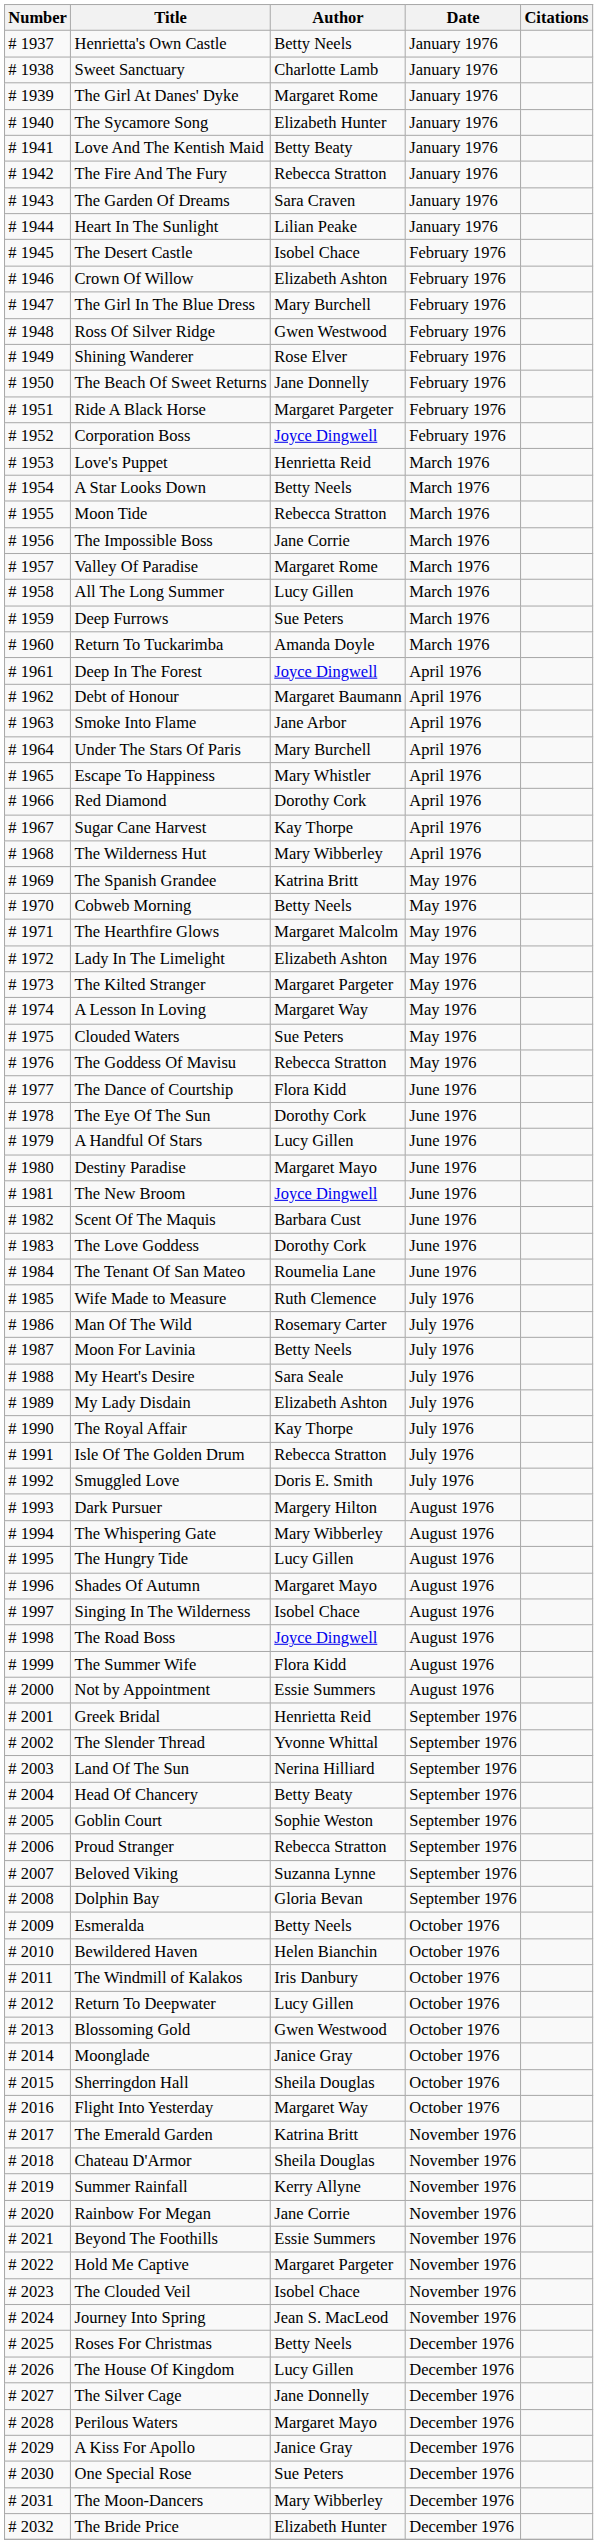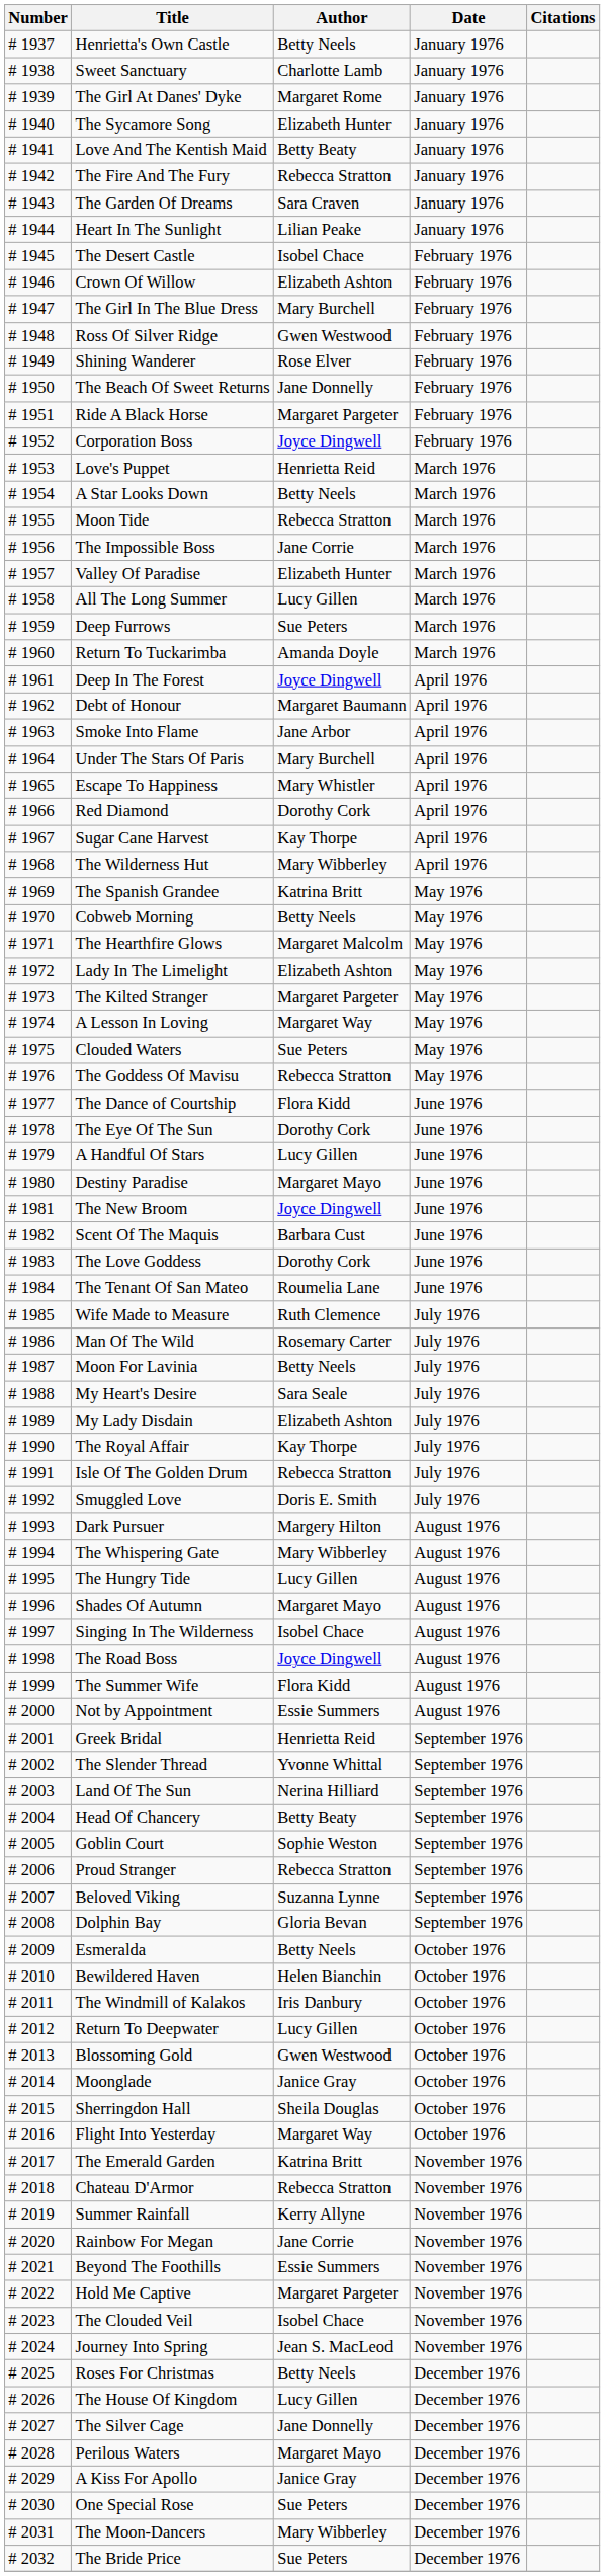 <table class="wikitable">
 <tr>
 <th>Number</th>
 <th>Title</th>
 <th>Author</th>
 <th>Date</th>
 <th>Citations</th>
 </tr>
 <tr>
 <td># 1937</td>
 <td>Henrietta's Own Castle</td>
 <td>Betty Neels</td>
 <td>January 1976</td>
 <td></td>
 </tr>
 <tr>
 <td># 1938</td>
 <td>Sweet Sanctuary</td>
 <td>Charlotte Lamb</td>
 <td>January 1976</td>
 <td></td>
 </tr>
 <tr>
 <td># 1939</td>
 <td>The Girl At Danes' Dyke</td>
 <td>Margaret Rome</td>
 <td>January 1976</td>
 <td></td>
 </tr>
 <tr>
 <td># 1940</td>
 <td>The Sycamore Song</td>
 <td>Elizabeth Hunter</td>
 <td>January 1976</td>
 <td></td>
 </tr>
 <tr>
 <td># 1941</td>
 <td>Love And The Kentish Maid</td>
 <td>Betty Beaty</td>
 <td>January 1976</td>
 <td></td>
 </tr>
 <tr>
 <td># 1942</td>
 <td>The Fire And The Fury</td>
 <td>Rebecca Stratton</td>
 <td>January 1976</td>
 <td></td>
 </tr>
 <tr>
 <td># 1943</td>
 <td>The Garden Of Dreams</td>
 <td>Sara Craven</td>
 <td>January 1976</td>
 <td></td>
 </tr>
 <tr>
 <td># 1944</td>
 <td>Heart In The Sunlight</td>
 <td>Lilian Peake</td>
 <td>January 1976</td>
 <td></td>
 </tr>
 <tr>
 <td># 1945</td>
 <td>The Desert Castle</td>
 <td>Isobel Chace</td>
 <td>February 1976</td>
 <td></td>
 </tr>
 <tr>
 <td># 1946</td>
 <td>Crown Of Willow</td>
 <td>Elizabeth Ashton</td>
 <td>February 1976</td>
 <td></td>
 </tr>
 <tr>
 <td># 1947</td>
 <td>The Girl In The Blue Dress</td>
 <td>Mary Burchell</td>
 <td>February 1976</td>
 <td></td>
 </tr>
 <tr>
 <td># 1948</td>
 <td>Ross Of Silver Ridge</td>
 <td>Gwen Westwood</td>
 <td>February 1976</td>
 <td></td>
 </tr>
 <tr>
 <td># 1949</td>
 <td>Shining Wanderer</td>
 <td>Rose Elver</td>
 <td>February 1976</td>
 <td></td>
 </tr>
 <tr>
 <td># 1950</td>
 <td>The Beach Of Sweet Returns</td>
 <td>Jane Donnelly</td>
 <td>February 1976</td>
 <td></td>
 </tr>
 <tr>
 <td># 1951</td>
 <td>Ride A Black Horse</td>
 <td>Margaret Pargeter</td>
 <td>February 1976</td>
 <td></td>
 </tr>
 <tr>
 <td># 1952</td>
 <td>Corporation Boss</td>
 <td><a href='#'>Joyce Dingwell</a></td>
 <td>February 1976</td>
 <td></td>
 </tr>
 <tr>
 <td># 1953</td>
 <td>Love's Puppet</td>
 <td>Henrietta Reid</td>
 <td>March 1976</td>
 <td></td>
 </tr>
 <tr>
 <td># 1954</td>
 <td>A Star Looks Down</td>
 <td>Betty Neels</td>
 <td>March 1976</td>
 <td></td>
 </tr>
 <tr>
 <td># 1955</td>
 <td>Moon Tide</td>
 <td>Rebecca Stratton</td>
 <td>March 1976</td>
 <td></td>
 </tr>
 <tr>
 <td># 1956</td>
 <td>The Impossible Boss</td>
 <td>Jane Corrie</td>
 <td>March 1976</td>
 <td></td>
 </tr>
 <tr>
 <td># 1957</td>
 <td>Valley Of Paradise</td>
-<td>Margaret Rome</td>
+<td>Elizabeth Hunter</td>
 <td>March 1976</td>
 <td></td>
 </tr>
 <tr>
 <td># 1958</td>
 <td>All The Long Summer</td>
 <td>Lucy Gillen</td>
 <td>March 1976</td>
 <td></td>
 </tr>
 <tr>
 <td># 1959</td>
 <td>Deep Furrows</td>
 <td>Sue Peters</td>
 <td>March 1976</td>
 <td></td>
 </tr>
 <tr>
 <td># 1960</td>
 <td>Return To Tuckarimba</td>
 <td>Amanda Doyle</td>
 <td>March 1976</td>
 <td></td>
 </tr>
 <tr>
 <td># 1961</td>
 <td>Deep In The Forest</td>
 <td><a href='#'>Joyce Dingwell</a></td>
 <td>April 1976</td>
 <td></td>
 </tr>
 <tr>
 <td># 1962</td>
 <td>Debt of Honour</td>
 <td>Margaret Baumann</td>
 <td>April 1976</td>
 <td></td>
 </tr>
 <tr>
 <td># 1963</td>
 <td>Smoke Into Flame</td>
 <td>Jane Arbor</td>
 <td>April 1976</td>
 <td></td>
 </tr>
 <tr>
 <td># 1964</td>
 <td>Under The Stars Of Paris</td>
 <td>Mary Burchell</td>
 <td>April 1976</td>
 <td></td>
 </tr>
 <tr>
 <td># 1965</td>
 <td>Escape To Happiness</td>
 <td>Mary Whistler</td>
 <td>April 1976</td>
 <td></td>
 </tr>
 <tr>
 <td># 1966</td>
 <td>Red Diamond</td>
 <td>Dorothy Cork</td>
 <td>April 1976</td>
 <td></td>
 </tr>
 <tr>
 <td># 1967</td>
 <td>Sugar Cane Harvest</td>
 <td>Kay Thorpe</td>
 <td>April 1976</td>
 <td></td>
 </tr>
 <tr>
 <td># 1968</td>
 <td>The Wilderness Hut</td>
 <td>Mary Wibberley</td>
 <td>April 1976</td>
 <td></td>
 </tr>
 <tr>
 <td># 1969</td>
 <td>The Spanish Grandee</td>
 <td>Katrina Britt</td>
 <td>May 1976</td>
 <td></td>
 </tr>
 <tr>
 <td># 1970</td>
 <td>Cobweb Morning</td>
 <td>Betty Neels</td>
 <td>May 1976</td>
 <td></td>
 </tr>
 <tr>
 <td># 1971</td>
 <td>The Hearthfire Glows</td>
 <td>Margaret Malcolm</td>
 <td>May 1976</td>
 <td></td>
 </tr>
 <tr>
 <td># 1972</td>
 <td>Lady In The Limelight</td>
 <td>Elizabeth Ashton</td>
 <td>May 1976</td>
 <td></td>
 </tr>
 <tr>
 <td># 1973</td>
 <td>The Kilted Stranger</td>
 <td>Margaret Pargeter</td>
 <td>May 1976</td>
 <td></td>
 </tr>
 <tr>
 <td># 1974</td>
 <td>A Lesson In Loving</td>
 <td>Margaret Way</td>
 <td>May 1976</td>
 <td></td>
 </tr>
 <tr>
 <td># 1975</td>
 <td>Clouded Waters</td>
 <td>Sue Peters</td>
 <td>May 1976</td>
 <td></td>
 </tr>
 <tr>
 <td># 1976</td>
 <td>The Goddess Of Mavisu</td>
 <td>Rebecca Stratton</td>
 <td>May 1976</td>
 <td></td>
 </tr>
 <tr>
 <td># 1977</td>
 <td>The Dance of Courtship</td>
 <td>Flora Kidd</td>
 <td>June 1976</td>
 <td></td>
 </tr>
 <tr>
 <td># 1978</td>
 <td>The Eye Of The Sun</td>
 <td>Dorothy Cork</td>
 <td>June 1976</td>
 <td></td>
 </tr>
 <tr>
 <td># 1979</td>
 <td>A Handful Of Stars</td>
 <td>Lucy Gillen</td>
 <td>June 1976</td>
 <td></td>
 </tr>
 <tr>
 <td># 1980</td>
 <td>Destiny Paradise</td>
 <td>Margaret Mayo</td>
 <td>June 1976</td>
 <td></td>
 </tr>
 <tr>
 <td># 1981</td>
 <td>The New Broom</td>
 <td><a href='#'>Joyce Dingwell</a></td>
 <td>June 1976</td>
 <td></td>
 </tr>
 <tr>
 <td># 1982</td>
 <td>Scent Of The Maquis</td>
 <td>Barbara Cust</td>
 <td>June 1976</td>
 <td></td>
 </tr>
 <tr>
 <td># 1983</td>
 <td>The Love Goddess</td>
 <td>Dorothy Cork</td>
 <td>June 1976</td>
 <td></td>
 </tr>
 <tr>
 <td># 1984</td>
 <td>The Tenant Of San Mateo</td>
 <td>Roumelia Lane</td>
 <td>June 1976</td>
 <td></td>
 </tr>
 <tr>
 <td># 1985</td>
 <td>Wife Made to Measure</td>
 <td>Ruth Clemence</td>
 <td>July 1976</td>
 <td></td>
 </tr>
 <tr>
 <td># 1986</td>
 <td>Man Of The Wild</td>
 <td>Rosemary Carter</td>
 <td>July 1976</td>
 <td></td>
 </tr>
 <tr>
 <td># 1987</td>
 <td>Moon For Lavinia</td>
 <td>Betty Neels</td>
 <td>July 1976</td>
 <td></td>
 </tr>
 <tr>
 <td># 1988</td>
 <td>My Heart's Desire</td>
 <td>Sara Seale</td>
 <td>July 1976</td>
 <td></td>
 </tr>
 <tr>
 <td># 1989</td>
 <td>My Lady Disdain</td>
 <td>Elizabeth Ashton</td>
 <td>July 1976</td>
 <td></td>
 </tr>
 <tr>
 <td># 1990</td>
 <td>The Royal Affair</td>
 <td>Kay Thorpe</td>
 <td>July 1976</td>
 <td></td>
 </tr>
 <tr>
 <td># 1991</td>
 <td>Isle Of The Golden Drum</td>
 <td>Rebecca Stratton</td>
 <td>July 1976</td>
 <td></td>
 </tr>
 <tr>
 <td># 1992</td>
 <td>Smuggled Love</td>
 <td>Doris E. Smith</td>
 <td>July 1976</td>
 <td></td>
 </tr>
 <tr>
 <td># 1993</td>
 <td>Dark Pursuer</td>
 <td>Margery Hilton</td>
 <td>August 1976</td>
 <td></td>
 </tr>
 <tr>
 <td># 1994</td>
 <td>The Whispering Gate</td>
 <td>Mary Wibberley</td>
 <td>August 1976</td>
 <td></td>
 </tr>
 <tr>
 <td># 1995</td>
 <td>The Hungry Tide</td>
 <td>Lucy Gillen</td>
 <td>August 1976</td>
 <td></td>
 </tr>
 <tr>
 <td># 1996</td>
 <td>Shades Of Autumn</td>
 <td>Margaret Mayo</td>
 <td>August 1976</td>
 <td></td>
 </tr>
 <tr>
 <td># 1997</td>
 <td>Singing In The Wilderness</td>
 <td>Isobel Chace</td>
 <td>August 1976</td>
 <td></td>
 </tr>
 <tr>
 <td># 1998</td>
 <td>The Road Boss</td>
 <td><a href='#'>Joyce Dingwell</a></td>
 <td>August 1976</td>
 <td></td>
 </tr>
 <tr>
 <td># 1999</td>
 <td>The Summer Wife</td>
 <td>Flora Kidd</td>
 <td>August 1976</td>
 <td></td>
 </tr>
 <tr>
 <td># 2000</td>
 <td>Not by Appointment</td>
 <td>Essie Summers</td>
 <td>August 1976</td>
 <td></td>
 </tr>
 <tr>
 <td># 2001</td>
 <td>Greek Bridal</td>
 <td>Henrietta Reid</td>
 <td>September 1976</td>
 <td></td>
 </tr>
 <tr>
 <td># 2002</td>
 <td>The Slender Thread</td>
 <td>Yvonne Whittal</td>
 <td>September 1976</td>
 <td></td>
 </tr>
 <tr>
 <td># 2003</td>
 <td>Land Of The Sun</td>
 <td>Nerina Hilliard</td>
 <td>September 1976</td>
 <td></td>
 </tr>
 <tr>
 <td># 2004</td>
 <td>Head Of Chancery</td>
 <td>Betty Beaty</td>
 <td>September 1976</td>
 <td></td>
 </tr>
 <tr>
 <td># 2005</td>
 <td>Goblin Court</td>
 <td>Sophie Weston</td>
 <td>September 1976</td>
 <td></td>
 </tr>
 <tr>
 <td># 2006</td>
 <td>Proud Stranger</td>
 <td>Rebecca Stratton</td>
 <td>September 1976</td>
 <td></td>
 </tr>
 <tr>
 <td># 2007</td>
 <td>Beloved Viking</td>
 <td>Suzanna Lynne</td>
 <td>September 1976</td>
 <td></td>
 </tr>
 <tr>
 <td># 2008</td>
 <td>Dolphin Bay</td>
 <td>Gloria Bevan</td>
 <td>September 1976</td>
 <td></td>
 </tr>
 <tr>
 <td># 2009</td>
 <td>Esmeralda</td>
 <td>Betty Neels</td>
 <td>October 1976</td>
 <td></td>
 </tr>
 <tr>
 <td># 2010</td>
 <td>Bewildered Haven</td>
 <td>Helen Bianchin</td>
 <td>October 1976</td>
 <td></td>
 </tr>
 <tr>
 <td># 2011</td>
 <td>The Windmill of Kalakos</td>
 <td>Iris Danbury</td>
 <td>October 1976</td>
 <td></td>
 </tr>
 <tr>
 <td># 2012</td>
 <td>Return To Deepwater</td>
 <td>Lucy Gillen</td>
 <td>October 1976</td>
 <td></td>
 </tr>
 <tr>
 <td># 2013</td>
 <td>Blossoming Gold</td>
 <td>Gwen Westwood</td>
 <td>October 1976</td>
 <td></td>
 </tr>
 <tr>
 <td># 2014</td>
 <td>Moonglade</td>
 <td>Janice Gray</td>
 <td>October 1976</td>
 <td></td>
 </tr>
 <tr>
 <td># 2015</td>
 <td>Sherringdon Hall</td>
 <td>Sheila Douglas</td>
 <td>October 1976</td>
 <td></td>
 </tr>
 <tr>
 <td># 2016</td>
 <td>Flight Into Yesterday</td>
 <td>Margaret Way</td>
 <td>October 1976</td>
 <td></td>
 </tr>
 <tr>
 <td># 2017</td>
 <td>The Emerald Garden</td>
 <td>Katrina Britt</td>
 <td>November 1976</td>
 <td></td>
 </tr>
 <tr>
 <td># 2018</td>
 <td>Chateau D'Armor</td>
-<td>Sheila Douglas</td>
+<td>Rebecca Stratton</td>
 <td>November 1976</td>
 <td></td>
 </tr>
 <tr>
 <td># 2019</td>
 <td>Summer Rainfall</td>
 <td>Kerry Allyne</td>
 <td>November 1976</td>
 <td></td>
 </tr>
 <tr>
 <td># 2020</td>
 <td>Rainbow For Megan</td>
 <td>Jane Corrie</td>
 <td>November 1976</td>
 <td></td>
 </tr>
 <tr>
 <td># 2021</td>
 <td>Beyond The Foothills</td>
 <td>Essie Summers</td>
 <td>November 1976</td>
 <td></td>
 </tr>
 <tr>
 <td># 2022</td>
 <td>Hold Me Captive</td>
 <td>Margaret Pargeter</td>
 <td>November 1976</td>
 <td></td>
 </tr>
 <tr>
 <td># 2023</td>
 <td>The Clouded Veil</td>
 <td>Isobel Chace</td>
 <td>November 1976</td>
 <td></td>
 </tr>
 <tr>
 <td># 2024</td>
 <td>Journey Into Spring</td>
 <td>Jean S. MacLeod</td>
 <td>November 1976</td>
 <td></td>
 </tr>
 <tr>
 <td># 2025</td>
 <td>Roses For Christmas</td>
 <td>Betty Neels</td>
 <td>December 1976</td>
 <td></td>
 </tr>
 <tr>
 <td># 2026</td>
 <td>The House Of Kingdom</td>
 <td>Lucy Gillen</td>
 <td>December 1976</td>
 <td></td>
 </tr>
 <tr>
 <td># 2027</td>
 <td>The Silver Cage</td>
 <td>Jane Donnelly</td>
 <td>December 1976</td>
 <td></td>
 </tr>
 <tr>
 <td># 2028</td>
 <td>Perilous Waters</td>
 <td>Margaret Mayo</td>
 <td>December 1976</td>
 <td></td>
 </tr>
 <tr>
 <td># 2029</td>
 <td>A Kiss For Apollo</td>
 <td>Janice Gray</td>
 <td>December 1976</td>
 <td></td>
 </tr>
 <tr>
 <td># 2030</td>
 <td>One Special Rose</td>
 <td>Sue Peters</td>
 <td>December 1976</td>
 <td></td>
 </tr>
 <tr>
 <td># 2031</td>
 <td>The Moon-Dancers</td>
 <td>Mary Wibberley</td>
 <td>December 1976</td>
 <td></td>
 </tr>
 <tr>
 <td># 2032</td>
 <td>The Bride Price</td>
-<td>Elizabeth Hunter</td>
+<td>Sue Peters</td>
 <td>December 1976</td>
 <td></td>
 </tr>
 <tr>
 </tr>
 </table>
